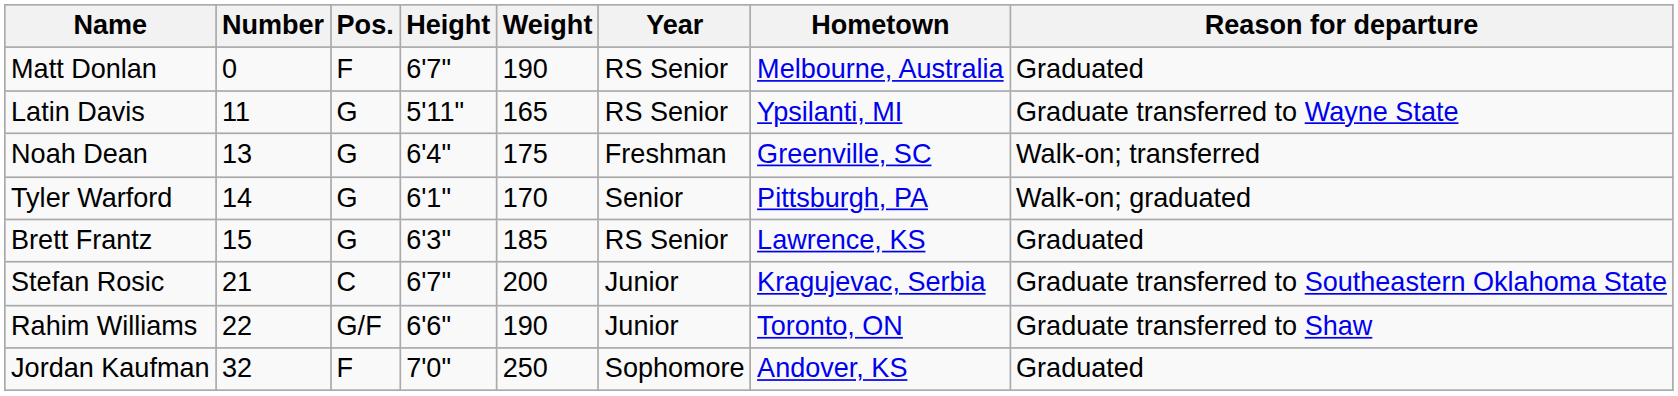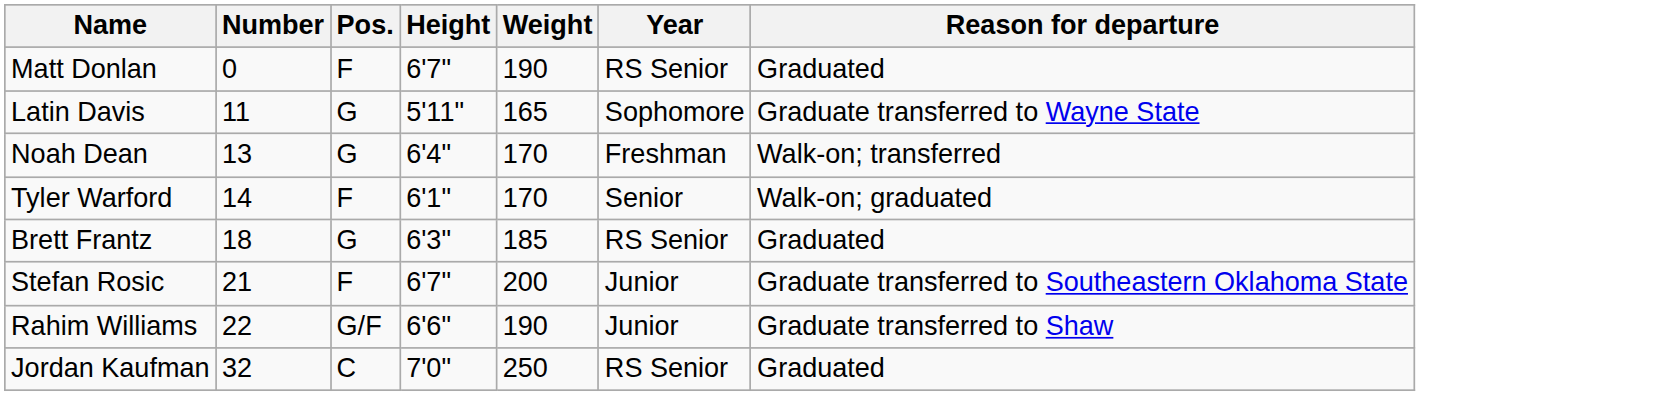 <table class="wikitable sortable" border="1">
 <tr>
 <th>Name</th>
 <th>Number</th>
 <th>Pos.</th>
 <th>Height</th>
 <th>Weight</th>
 <th>Year</th>
-<th>Hometown</th>
 <th class="unsortable">Reason for departure</th>
 </tr>
 <tr>
 <td>Matt Donlan</td>
 <td>0</td>
 <td>F</td>
 <td>6'7"</td>
 <td>190</td>
 <td>RS Senior</td>
-<td><a href='#'>Melbourne, Australia</a></td>
 <td>Graduated</td>
 </tr>
 <tr>
 <td>Latin Davis</td>
 <td>11</td>
 <td>G</td>
 <td>5'11"</td>
 <td>165</td>
-<td>RS Senior</td>
-<td><a href='#'>Ypsilanti, MI</a></td>
+<td>Sophomore</td>
 <td>Graduate transferred to <a href='#'>Wayne State</a></td>
 </tr>
 <tr>
 <td>Noah Dean</td>
 <td>13</td>
 <td>G</td>
 <td>6'4"</td>
-<td>175</td>
+<td>170</td>
 <td>Freshman</td>
-<td><a href='#'>Greenville, SC</a></td>
 <td>Walk-on; transferred</td>
 </tr>
 <tr>
 <td>Tyler Warford</td>
 <td>14</td>
-<td>G</td>
+<td>F</td>
 <td>6'1"</td>
 <td>170</td>
 <td>Senior</td>
-<td><a href='#'>Pittsburgh, PA</a></td>
 <td>Walk-on; graduated</td>
 </tr>
 <tr>
 <td>Brett Frantz</td>
-<td>15</td>
+<td>18</td>
 <td>G</td>
 <td>6'3"</td>
 <td>185</td>
 <td>RS Senior</td>
-<td><a href='#'>Lawrence, KS</a></td>
 <td>Graduated</td>
 </tr>
 <tr>
 <td>Stefan Rosic</td>
 <td>21</td>
-<td>C</td>
+<td>F</td>
 <td>6'7"</td>
 <td>200</td>
 <td>Junior</td>
-<td><a href='#'>Kragujevac, Serbia</a></td>
 <td>Graduate transferred to <a href='#'>Southeastern Oklahoma State</a></td>
 </tr>
 <tr>
 <td>Rahim Williams</td>
 <td>22</td>
 <td>G/F</td>
 <td>6'6"</td>
 <td>190</td>
 <td>Junior</td>
-<td><a href='#'>Toronto, ON</a></td>
 <td>Graduate transferred to <a href='#'>Shaw</a></td>
 </tr>
 <tr>
 <td>Jordan Kaufman</td>
 <td>32</td>
-<td>F</td>
+<td>C</td>
 <td>7'0"</td>
 <td>250</td>
-<td>Sophomore</td>
-<td><a href='#'>Andover, KS</a></td>
+<td>RS Senior</td>
 <td>Graduated</td>
 </tr>
 </table>
